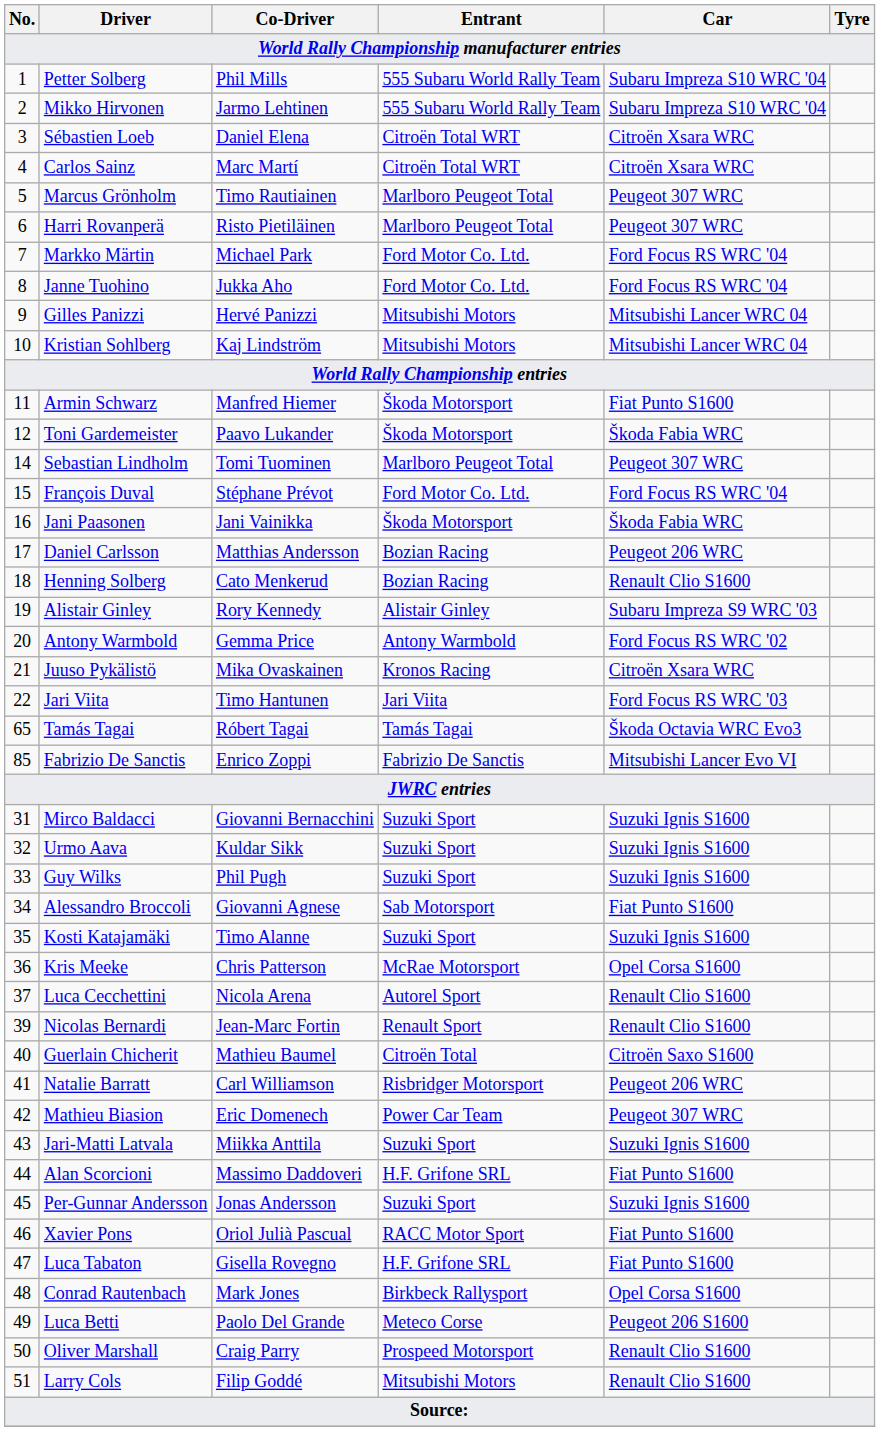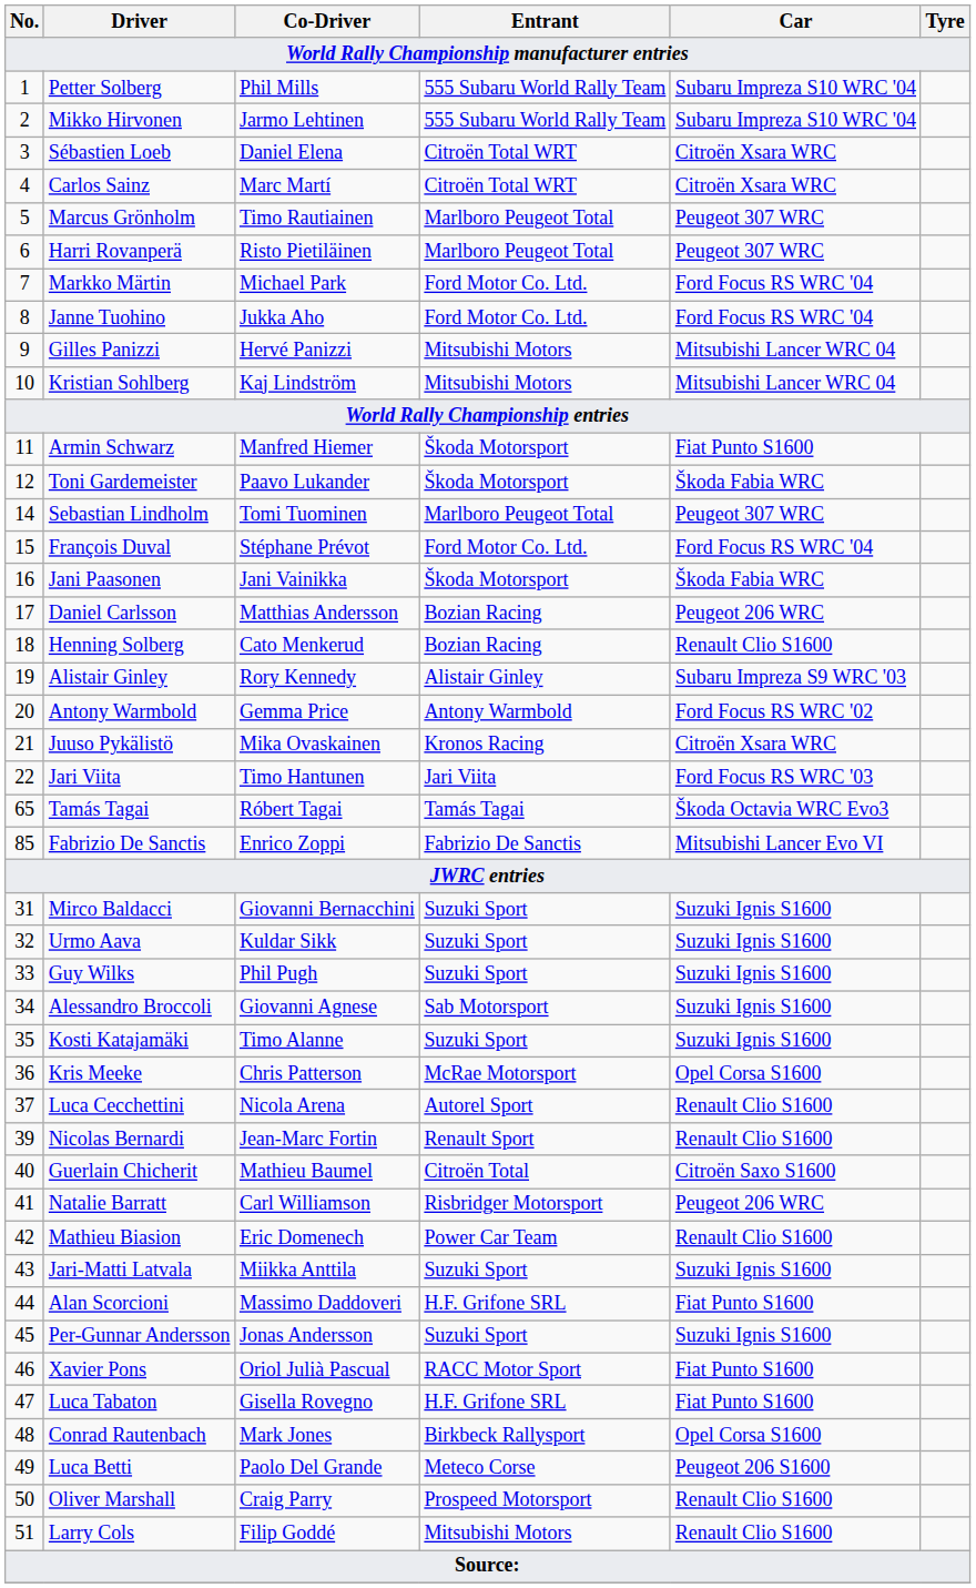 <table class="wikitable" style="font-size: 85%;">
 <tr>
 <th>No.</th>
 <th>Driver</th>
 <th>Co-Driver</th>
 <th>Entrant</th>
 <th>Car</th>
 <th>Tyre</th>
 </tr>
 <tr>
 <td style="background-color:#EAECF0; text-align:center" colspan="6"><strong><em><a href='#'>World Rally Championship</a> manufacturer entries</em></strong></td>
 </tr>
 <tr>
 <td align="center">1</td>
 <td> <a href='#'>Petter Solberg</a></td>
 <td> <a href='#'>Phil Mills</a></td>
 <td> <a href='#'>555 Subaru World Rally Team</a></td>
 <td><a href='#'>Subaru Impreza S10 WRC '04</a></td>
 <td align="center"></td>
 </tr>
 <tr>
 <td align="center">2</td>
 <td> <a href='#'>Mikko Hirvonen</a></td>
 <td> <a href='#'>Jarmo Lehtinen</a></td>
 <td> <a href='#'>555 Subaru World Rally Team</a></td>
 <td><a href='#'>Subaru Impreza S10 WRC '04</a></td>
 <td align="center"></td>
 </tr>
 <tr>
 <td align="center">3</td>
 <td> <a href='#'>Sébastien Loeb</a></td>
 <td> <a href='#'>Daniel Elena</a></td>
 <td> <a href='#'>Citroën Total WRT</a></td>
 <td><a href='#'>Citroën Xsara WRC</a></td>
 <td align="center"></td>
 </tr>
 <tr>
 <td align="center">4</td>
 <td> <a href='#'>Carlos Sainz</a></td>
 <td> <a href='#'>Marc Martí</a></td>
 <td> <a href='#'>Citroën Total WRT</a></td>
 <td><a href='#'>Citroën Xsara WRC</a></td>
 <td align="center"></td>
 </tr>
 <tr>
 <td align="center">5</td>
 <td> <a href='#'>Marcus Grönholm</a></td>
 <td> <a href='#'>Timo Rautiainen</a></td>
 <td> <a href='#'>Marlboro Peugeot Total</a></td>
 <td><a href='#'>Peugeot 307 WRC</a></td>
 <td align="center"></td>
 </tr>
 <tr>
 <td align="center">6</td>
 <td> <a href='#'>Harri Rovanperä</a></td>
 <td> <a href='#'>Risto Pietiläinen</a></td>
 <td> <a href='#'>Marlboro Peugeot Total</a></td>
 <td><a href='#'>Peugeot 307 WRC</a></td>
 <td align="center"></td>
 </tr>
 <tr>
 <td align="center">7</td>
 <td> <a href='#'>Markko Märtin</a></td>
 <td> <a href='#'>Michael Park</a></td>
 <td> <a href='#'>Ford Motor Co. Ltd.</a></td>
 <td><a href='#'>Ford Focus RS WRC '04</a></td>
 <td align="center"></td>
 </tr>
 <tr>
 <td align="center">8</td>
 <td> <a href='#'>Janne Tuohino</a></td>
 <td> <a href='#'>Jukka Aho</a></td>
 <td> <a href='#'>Ford Motor Co. Ltd.</a></td>
 <td><a href='#'>Ford Focus RS WRC '04</a></td>
 <td align="center"></td>
 </tr>
 <tr>
 <td align="center">9</td>
 <td> <a href='#'>Gilles Panizzi</a></td>
 <td> <a href='#'>Hervé Panizzi</a></td>
 <td> <a href='#'>Mitsubishi Motors</a></td>
 <td><a href='#'>Mitsubishi Lancer WRC 04</a></td>
 <td align="center"></td>
 </tr>
 <tr>
 <td align="center">10</td>
 <td> <a href='#'>Kristian Sohlberg</a></td>
 <td> <a href='#'>Kaj Lindström</a></td>
 <td> <a href='#'>Mitsubishi Motors</a></td>
 <td><a href='#'>Mitsubishi Lancer WRC 04</a></td>
 <td align="center"></td>
 </tr>
 <tr>
 <td style="background-color:#EAECF0; text-align:center" colspan="6"><strong><em><a href='#'>World Rally Championship</a> entries</em></strong></td>
 </tr>
 <tr>
 <td align="center">11</td>
 <td> <a href='#'>Armin Schwarz</a></td>
 <td> <a href='#'>Manfred Hiemer</a></td>
 <td> <a href='#'>Škoda Motorsport</a></td>
 <td><a href='#'>Fiat Punto S1600</a></td>
 <td align="center"></td>
 </tr>
 <tr>
 <td align="center">12</td>
 <td> <a href='#'>Toni Gardemeister</a></td>
 <td> <a href='#'>Paavo Lukander</a></td>
 <td> <a href='#'>Škoda Motorsport</a></td>
 <td><a href='#'>Škoda Fabia WRC</a></td>
 <td align="center"></td>
 </tr>
 <tr>
 <td align="center">14</td>
 <td> <a href='#'>Sebastian Lindholm</a></td>
 <td> <a href='#'>Tomi Tuominen</a></td>
 <td> <a href='#'>Marlboro Peugeot Total</a></td>
 <td><a href='#'>Peugeot 307 WRC</a></td>
 <td align="center"></td>
 </tr>
 <tr>
 <td align="center">15</td>
 <td> <a href='#'>François Duval</a></td>
 <td> <a href='#'>Stéphane Prévot</a></td>
 <td> <a href='#'>Ford Motor Co. Ltd.</a></td>
 <td><a href='#'>Ford Focus RS WRC '04</a></td>
 <td align="center"></td>
 </tr>
 <tr>
 <td align="center">16</td>
 <td> <a href='#'>Jani Paasonen</a></td>
 <td> <a href='#'>Jani Vainikka</a></td>
 <td> <a href='#'>Škoda Motorsport</a></td>
 <td><a href='#'>Škoda Fabia WRC</a></td>
 <td align="center"></td>
 </tr>
 <tr>
 <td align="center">17</td>
 <td> <a href='#'>Daniel Carlsson</a></td>
 <td> <a href='#'>Matthias Andersson</a></td>
 <td> <a href='#'>Bozian Racing</a></td>
 <td><a href='#'>Peugeot 206 WRC</a></td>
 <td align="center"></td>
 </tr>
 <tr>
 <td align="center">18</td>
 <td> <a href='#'>Henning Solberg</a></td>
 <td> <a href='#'>Cato Menkerud</a></td>
 <td> <a href='#'>Bozian Racing</a></td>
 <td><a href='#'>Renault Clio S1600</a></td>
 <td align="center"></td>
 </tr>
 <tr>
 <td align="center">19</td>
 <td> <a href='#'>Alistair Ginley</a></td>
 <td> <a href='#'>Rory Kennedy</a></td>
 <td> <a href='#'>Alistair Ginley</a></td>
 <td><a href='#'>Subaru Impreza S9 WRC '03</a></td>
 <td align="center"></td>
 </tr>
 <tr>
 <td align="center">20</td>
 <td> <a href='#'>Antony Warmbold</a></td>
 <td> <a href='#'>Gemma Price</a></td>
 <td> <a href='#'>Antony Warmbold</a></td>
 <td><a href='#'>Ford Focus RS WRC '02</a></td>
 <td align="center"></td>
 </tr>
 <tr>
 <td align="center">21</td>
 <td> <a href='#'>Juuso Pykälistö</a></td>
 <td> <a href='#'>Mika Ovaskainen</a></td>
 <td> <a href='#'>Kronos Racing</a></td>
 <td><a href='#'>Citroën Xsara WRC</a></td>
 <td></td>
 </tr>
 <tr>
 <td align="center">22</td>
 <td> <a href='#'>Jari Viita</a></td>
 <td> <a href='#'>Timo Hantunen</a></td>
 <td> <a href='#'>Jari Viita</a></td>
 <td><a href='#'>Ford Focus RS WRC '03</a></td>
 <td align="center"></td>
 </tr>
 <tr>
 <td align="center">65</td>
 <td> <a href='#'>Tamás Tagai</a></td>
 <td> <a href='#'>Róbert Tagai</a></td>
 <td> <a href='#'>Tamás Tagai</a></td>
 <td><a href='#'>Škoda Octavia WRC Evo3</a></td>
 <td align="center"></td>
 </tr>
 <tr>
 <td align="center">85</td>
 <td> <a href='#'>Fabrizio De Sanctis</a></td>
 <td> <a href='#'>Enrico Zoppi</a></td>
 <td> <a href='#'>Fabrizio De Sanctis</a></td>
 <td><a href='#'>Mitsubishi Lancer Evo VI</a></td>
 <td></td>
 </tr>
 <tr>
 <td style="background-color:#EAECF0; text-align:center" colspan="6"><strong><em><a href='#'>JWRC</a> entries</em></strong></td>
 </tr>
 <tr>
 <td align="center">31</td>
 <td> <a href='#'>Mirco Baldacci</a></td>
 <td> <a href='#'>Giovanni Bernacchini</a></td>
 <td> <a href='#'>Suzuki Sport</a></td>
 <td><a href='#'>Suzuki Ignis S1600</a></td>
 <td align="center"></td>
 </tr>
 <tr>
 <td align="center">32</td>
 <td> <a href='#'>Urmo Aava</a></td>
 <td> <a href='#'>Kuldar Sikk</a></td>
 <td> <a href='#'>Suzuki Sport</a></td>
 <td><a href='#'>Suzuki Ignis S1600</a></td>
 <td align="center"></td>
 </tr>
 <tr>
 <td align="center">33</td>
 <td> <a href='#'>Guy Wilks</a></td>
 <td> <a href='#'>Phil Pugh</a></td>
 <td> <a href='#'>Suzuki Sport</a></td>
 <td><a href='#'>Suzuki Ignis S1600</a></td>
 <td align="center"></td>
 </tr>
 <tr>
 <td align="center">34</td>
 <td> <a href='#'>Alessandro Broccoli</a></td>
 <td> <a href='#'>Giovanni Agnese</a></td>
 <td> <a href='#'>Sab Motorsport</a></td>
-<td><a href='#'>Fiat Punto S1600</a></td>
+<td><a href='#'>Suzuki Ignis S1600</a></td>
 <td align="center"></td>
 </tr>
 <tr>
 <td align="center">35</td>
 <td> <a href='#'>Kosti Katajamäki</a></td>
 <td> <a href='#'>Timo Alanne</a></td>
 <td> <a href='#'>Suzuki Sport</a></td>
 <td><a href='#'>Suzuki Ignis S1600</a></td>
 <td align="center"></td>
 </tr>
 <tr>
 <td align="center">36</td>
 <td> <a href='#'>Kris Meeke</a></td>
 <td> <a href='#'>Chris Patterson</a></td>
 <td> <a href='#'>McRae Motorsport</a></td>
 <td><a href='#'>Opel Corsa S1600</a></td>
 <td align="center"></td>
 </tr>
 <tr>
 <td align="center">37</td>
 <td> <a href='#'>Luca Cecchettini</a></td>
 <td> <a href='#'>Nicola Arena</a></td>
 <td> <a href='#'>Autorel Sport</a></td>
 <td><a href='#'>Renault Clio S1600</a></td>
 <td align="center"></td>
 </tr>
 <tr>
 <td align="center">39</td>
 <td> <a href='#'>Nicolas Bernardi</a></td>
 <td> <a href='#'>Jean-Marc Fortin</a></td>
 <td> <a href='#'>Renault Sport</a></td>
 <td><a href='#'>Renault Clio S1600</a></td>
 <td align="center"></td>
 </tr>
 <tr>
 <td align="center">40</td>
 <td> <a href='#'>Guerlain Chicherit</a></td>
 <td> <a href='#'>Mathieu Baumel</a></td>
 <td> <a href='#'>Citroën Total</a></td>
 <td><a href='#'>Citroën Saxo S1600</a></td>
 <td align="center"></td>
 </tr>
 <tr>
 <td align="center">41</td>
 <td> <a href='#'>Natalie Barratt</a></td>
 <td> <a href='#'>Carl Williamson</a></td>
 <td> <a href='#'>Risbridger Motorsport</a></td>
 <td><a href='#'>Peugeot 206 WRC</a></td>
 <td align="center"></td>
 </tr>
 <tr>
 <td align="center">42</td>
 <td> <a href='#'>Mathieu Biasion</a></td>
 <td> <a href='#'>Eric Domenech</a></td>
 <td> <a href='#'>Power Car Team</a></td>
-<td><a href='#'>Peugeot 307 WRC</a></td>
+<td><a href='#'>Renault Clio S1600</a></td>
 <td align="center"></td>
 </tr>
 <tr>
 <td align="center">43</td>
 <td> <a href='#'>Jari-Matti Latvala</a></td>
 <td> <a href='#'>Miikka Anttila</a></td>
 <td> <a href='#'>Suzuki Sport</a></td>
 <td><a href='#'>Suzuki Ignis S1600</a></td>
 <td align="center"></td>
 </tr>
 <tr>
 <td align="center">44</td>
 <td> <a href='#'>Alan Scorcioni</a></td>
 <td> <a href='#'>Massimo Daddoveri</a></td>
 <td> <a href='#'>H.F. Grifone SRL</a></td>
 <td><a href='#'>Fiat Punto S1600</a></td>
 <td align="center"></td>
 </tr>
 <tr>
 <td align="center">45</td>
 <td> <a href='#'>Per-Gunnar Andersson</a></td>
 <td> <a href='#'>Jonas Andersson</a></td>
 <td> <a href='#'>Suzuki Sport</a></td>
 <td><a href='#'>Suzuki Ignis S1600</a></td>
 <td align="center"></td>
 </tr>
 <tr>
 <td align="center">46</td>
 <td> <a href='#'>Xavier Pons</a></td>
 <td> <a href='#'>Oriol Julià Pascual</a></td>
 <td> <a href='#'>RACC Motor Sport</a></td>
 <td><a href='#'>Fiat Punto S1600</a></td>
 <td align="center"></td>
 </tr>
 <tr>
 <td align="center">47</td>
 <td> <a href='#'>Luca Tabaton</a></td>
 <td> <a href='#'>Gisella Rovegno</a></td>
 <td> <a href='#'>H.F. Grifone SRL</a></td>
 <td><a href='#'>Fiat Punto S1600</a></td>
 <td align="center"></td>
 </tr>
 <tr>
 <td align="center">48</td>
 <td> <a href='#'>Conrad Rautenbach</a></td>
 <td> <a href='#'>Mark Jones</a></td>
 <td> <a href='#'>Birkbeck Rallysport</a></td>
 <td><a href='#'>Opel Corsa S1600</a></td>
 <td align="center"></td>
 </tr>
 <tr>
 <td align="center">49</td>
 <td> <a href='#'>Luca Betti</a></td>
 <td> <a href='#'>Paolo Del Grande</a></td>
 <td> <a href='#'>Meteco Corse</a></td>
 <td><a href='#'>Peugeot 206 S1600</a></td>
 <td align="center"></td>
 </tr>
 <tr>
 <td align="center">50</td>
 <td> <a href='#'>Oliver Marshall</a></td>
 <td> <a href='#'>Craig Parry</a></td>
 <td> <a href='#'>Prospeed Motorsport</a></td>
 <td><a href='#'>Renault Clio S1600</a></td>
 <td align="center"></td>
 </tr>
 <tr>
 <td align="center">51</td>
 <td> <a href='#'>Larry Cols</a></td>
 <td> <a href='#'>Filip Goddé</a></td>
 <td> <a href='#'>Mitsubishi Motors</a></td>
 <td><a href='#'>Renault Clio S1600</a></td>
 <td align="center"></td>
 </tr>
 <tr>
 <td style="background-color:#EAECF0; text-align:center" colspan="6"><strong>Source:</strong></td>
 </tr>
 <tr>
 </tr>
 </table>
